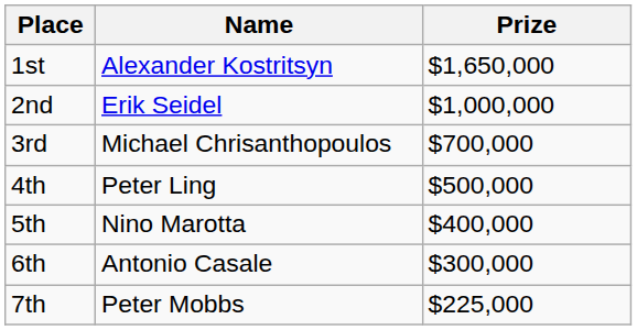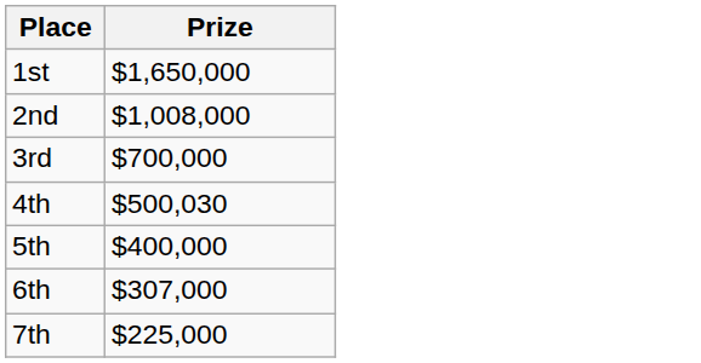 <table class="wikitable">
 <tr>
 <th width="50">Place</th>
-<th width="200">Name</th>
 <th width="125">Prize</th>
 </tr>
 <tr>
 <td>1st</td>
-<td> <a href='#'>Alexander Kostritsyn</a></td>
 <td>$1,650,000</td>
 </tr>
 <tr>
 <td>2nd</td>
-<td> <a href='#'>Erik Seidel</a></td>
-<td>$1,000,000</td>
+<td>$1,008,000</td>
 </tr>
 <tr>
 <td>3rd</td>
-<td> Michael Chrisanthopoulos</td>
 <td>$700,000</td>
 </tr>
 <tr>
 <td>4th</td>
-<td> Peter Ling</td>
-<td>$500,000</td>
+<td>$500,030</td>
 </tr>
 <tr>
 <td>5th</td>
-<td> Nino Marotta</td>
 <td>$400,000</td>
 </tr>
 <tr>
 <td>6th</td>
-<td> Antonio Casale</td>
-<td>$300,000</td>
+<td>$307,000</td>
 </tr>
 <tr>
 <td>7th</td>
-<td> Peter Mobbs</td>
 <td>$225,000</td>
 </tr>
 </table>
